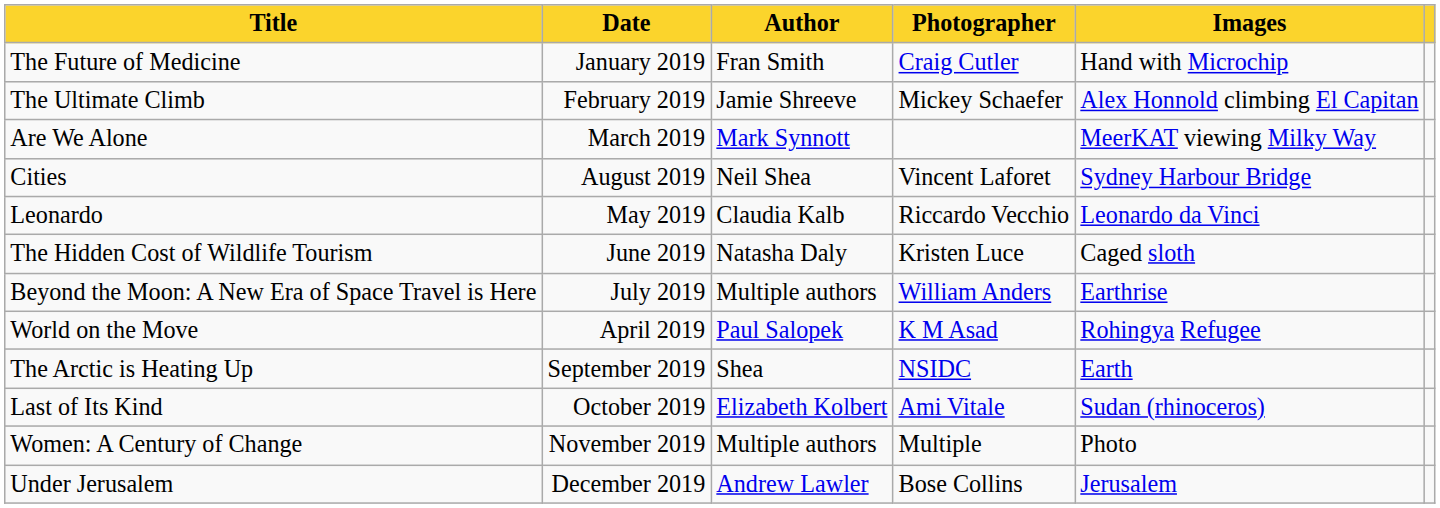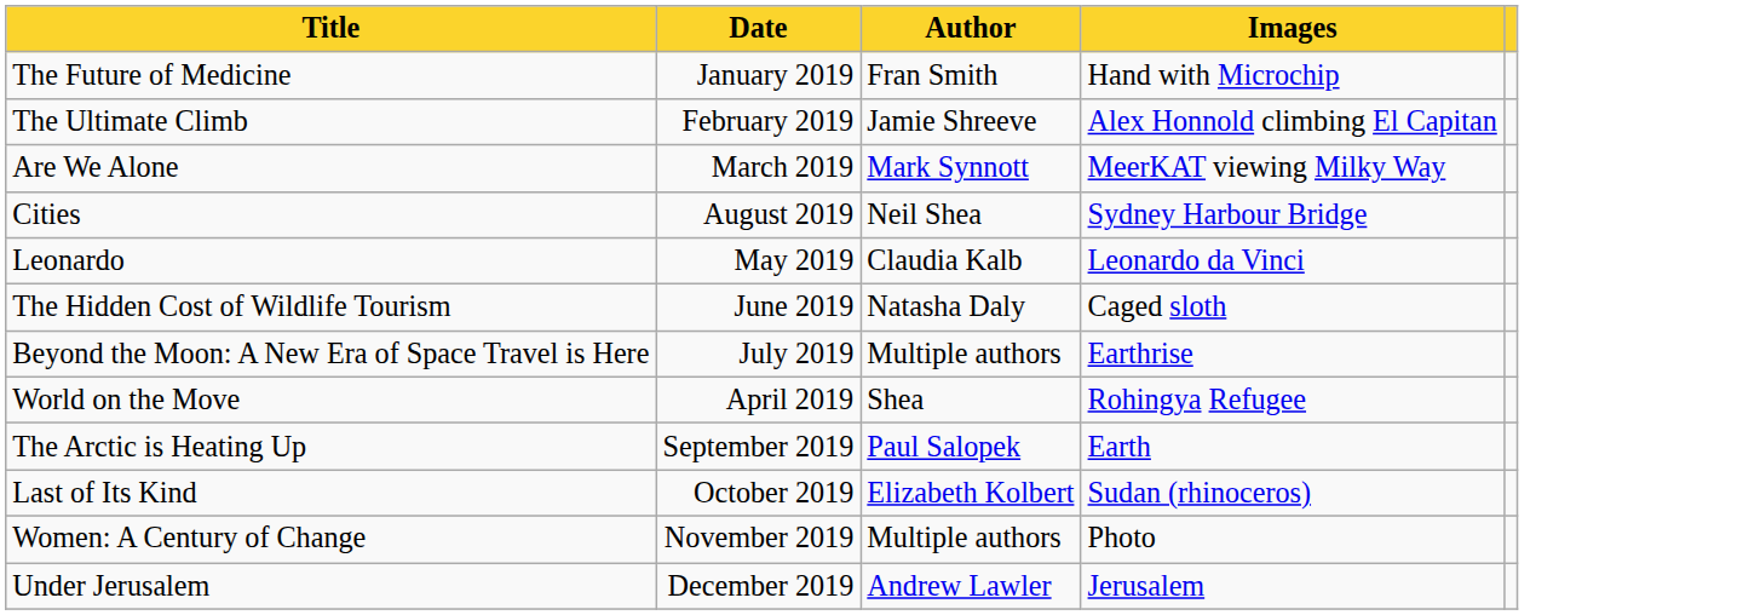 <table class="wikitable">
 <tr>
 <th scope="col" style="background-color:#fbd42c;">Title</th>
 <th scope="col" style="background-color:#fbd42c;">Date</th>
 <th scope="col" style="background-color:#fbd42c;">Author</th>
-<th scope="col" style="background-color:#fbd42c;">Photographer</th>
 <th scope="col" style="background-color:#fbd42c;">Images</th>
 <th scope="col" style="background-color:#fbd42c;"></th>
 </tr>
 <tr>
 <td scope="row">The Future of Medicine</td>
 <td style="text-align:right;">January 2019</td>
 <td>Fran Smith</td>
-<td><a href='#'>Craig Cutler</a></td>
 <td>Hand with <a href='#'>Microchip</a></td>
 <td></td>
 </tr>
 <tr>
 <td scope="row">The Ultimate Climb</td>
 <td style="text-align:right;">February 2019</td>
 <td>Jamie Shreeve</td>
-<td>Mickey Schaefer</td>
 <td><a href='#'>Alex Honnold</a> climbing <a href='#'>El Capitan</a></td>
 <td></td>
 </tr>
 <tr>
 <td scope="row">Are We Alone</td>
 <td style="text-align:right;">March 2019</td>
 <td><a href='#'>Mark Synnott</a></td>
-<td></td>
 <td><a href='#'>MeerKAT</a> viewing <a href='#'>Milky Way</a></td>
 <td></td>
 </tr>
 <tr>
 <td scope="row">Cities</td>
 <td style="text-align:right;">August 2019</td>
 <td>Neil Shea</td>
-<td>Vincent Laforet</td>
 <td><a href='#'>Sydney Harbour Bridge</a></td>
 <td></td>
 </tr>
 <tr>
 <td scope="row">Leonardo</td>
 <td style="text-align:right;">May 2019</td>
 <td>Claudia Kalb</td>
-<td>Riccardo Vecchio</td>
 <td><a href='#'>Leonardo da Vinci</a></td>
 <td></td>
 </tr>
 <tr>
 <td scope="row">The Hidden Cost of Wildlife Tourism</td>
 <td style="text-align:right;">June 2019</td>
 <td>Natasha Daly</td>
-<td>Kristen Luce</td>
 <td>Caged <a href='#'>sloth</a></td>
 <td></td>
 </tr>
 <tr>
 <td scope="row">Beyond the Moon: A New Era of Space Travel is Here</td>
 <td style="text-align:right;">July 2019</td>
 <td>Multiple authors</td>
-<td><a href='#'>William Anders</a></td>
 <td><a href='#'>Earthrise</a></td>
 <td></td>
 </tr>
 <tr>
 <td scope="row">World on the Move</td>
 <td style="text-align:right;">April 2019</td>
-<td><a href='#'>Paul Salopek</a></td>
-<td><a href='#'>K M Asad</a></td>
+<td>Shea</td>
 <td><a href='#'>Rohingya</a> <a href='#'>Refugee</a></td>
 <td></td>
 </tr>
 <tr>
 <td scope="row">The Arctic is Heating Up</td>
 <td style="text-align:right;">September 2019</td>
-<td>Shea</td>
-<td><a href='#'>NSIDC</a></td>
+<td><a href='#'>Paul Salopek</a></td>
 <td><a href='#'>Earth</a></td>
 <td></td>
 </tr>
 <tr>
 <td scope="row">Last of Its Kind</td>
 <td style="text-align:right;">October 2019</td>
 <td><a href='#'>Elizabeth Kolbert</a></td>
-<td><a href='#'>Ami Vitale</a></td>
 <td><a href='#'>Sudan (rhinoceros)</a></td>
 <td></td>
 </tr>
 <tr>
 <td scope="row">Women: A Century of Change</td>
 <td style="text-align:right;">November 2019</td>
 <td>Multiple authors</td>
-<td>Multiple</td>
 <td>Photo</td>
 <td></td>
 </tr>
 <tr>
 <td scope="row">Under Jerusalem</td>
 <td style="text-align:right;">December 2019</td>
 <td><a href='#'>Andrew Lawler</a></td>
-<td>Bose Collins</td>
 <td><a href='#'>Jerusalem</a></td>
 <td></td>
 </tr>
 </table>
